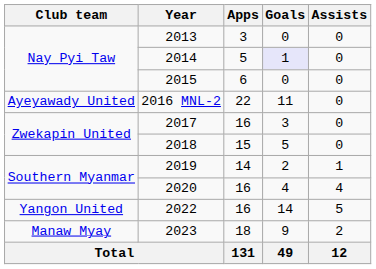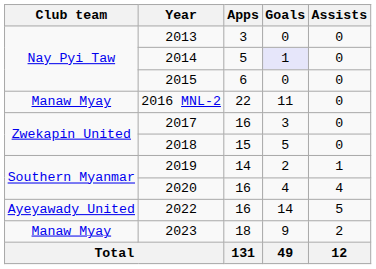 <table class="wikitable" style="text-align: center;">
 <tr>
 <th>Club team</th>
 <th>Year</th>
 <th>Apps</th>
 <th>Goals</th>
 <th>Assists</th>
 </tr>
 <tr>
 <td rowspan="3"><a href='#'>Nay Pyi Taw</a></td>
 <td>2013</td>
 <td>3</td>
 <td>0</td>
 <td>0</td>
 </tr>
 <tr>
 <td>2014</td>
 <td>5</td>
 <td style="background: lavender;">1</td>
 <td>0</td>
 </tr>
 <tr>
 <td>2015</td>
 <td>6</td>
 <td>0</td>
 <td>0</td>
 </tr>
 <tr>
-<td rowspan="1"><a href='#'>Ayeyawady United</a></td>
+<td rowspan="1"><a href='#'>Manaw Myay</a></td>
 <td>2016 <a href='#'>MNL-2</a></td>
 <td>22</td>
 <td>11</td>
 <td>0</td>
 </tr>
 <tr>
 <td rowspan="2"><a href='#'>Zwekapin United</a></td>
 <td>2017</td>
 <td>16</td>
 <td>3</td>
 <td>0</td>
 </tr>
 <tr>
 <td>2018</td>
 <td>15</td>
 <td>5</td>
 <td>0</td>
 </tr>
 <tr>
 <td rowspan="2"><a href='#'>Southern Myanmar</a></td>
 <td>2019</td>
 <td>14</td>
 <td>2</td>
 <td>1</td>
 </tr>
 <tr>
 <td>2020</td>
 <td>16</td>
 <td>4</td>
 <td>4</td>
 </tr>
 <tr>
-<td rowspan="1"><a href='#'>Yangon United</a></td>
+<td rowspan="1"><a href='#'>Ayeyawady United</a></td>
 <td>2022</td>
 <td>16</td>
 <td>14</td>
 <td>5</td>
 </tr>
 <tr>
 <td rowspan="1"><a href='#'>Manaw Myay</a></td>
 <td>2023</td>
 <td>18</td>
 <td>9</td>
 <td>2</td>
 </tr>
 <tr>
 <th colspan="2">Total</th>
 <th>131</th>
 <th>49</th>
 <th>12</th>
 </tr>
 </table>
